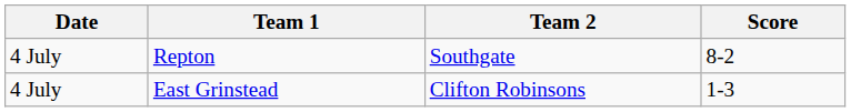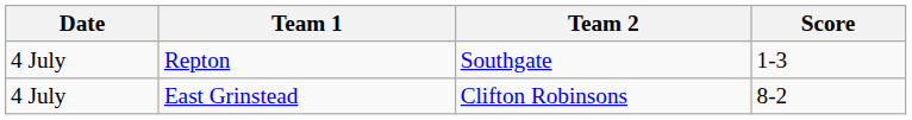 <table class="wikitable" style="font-size: 100%">
 <tr>
 <th width=100>Date</th>
 <th width=200>Team 1</th>
 <th width=200>Team 2</th>
 <th width=100>Score</th>
 </tr>
 <tr>
 <td>4 July</td>
 <td><a href='#'>Repton</a></td>
 <td><a href='#'>Southgate</a></td>
-<td>8-2 </td>
+<td>1-3 </td>
 </tr>
 <tr>
 <td>4 July</td>
 <td><a href='#'>East Grinstead</a></td>
 <td><a href='#'>Clifton Robinsons</a></td>
-<td>1-3 </td>
+<td>8-2 </td>
 </tr>
 </table>
